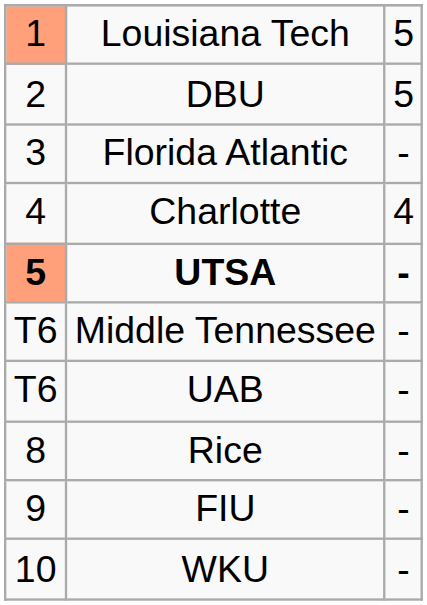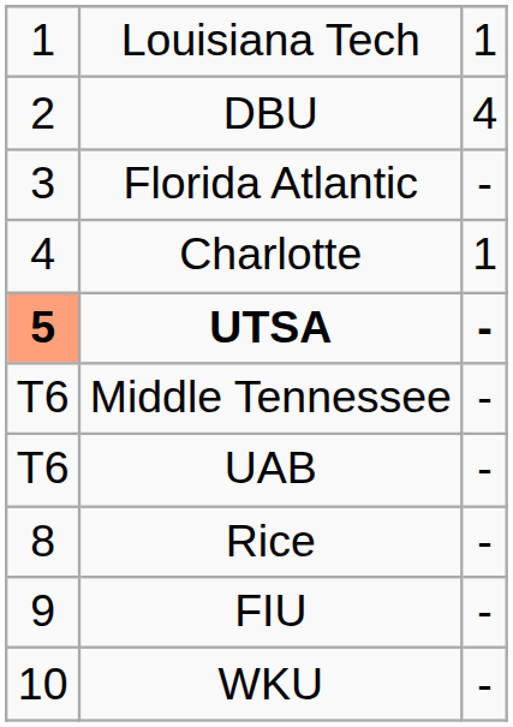 <table class="wikitable" align="center" >
 <tr align="center">
 </tr>
 <tr align="center">
-<td style="background: lightsalmon;">1</td>
+<td>1</td>
 <td>Louisiana Tech</td>
-<td>5</td>
+<td>1</td>
 </tr>
 <tr align="center">
 <td>2</td>
 <td>DBU</td>
-<td>5</td>
+<td>4</td>
 </tr>
 <tr align="center">
 <td>3</td>
 <td>Florida Atlantic</td>
 <td>-</td>
 </tr>
 <tr align="center">
 <td>4</td>
 <td>Charlotte</td>
-<td>4</td>
+<td>1</td>
 </tr>
 <tr align="center">
 <td style="background: lightsalmon;"><strong>5</strong></td>
 <td><strong>UTSA</strong></td>
 <td><strong>-</strong></td>
 </tr>
 <tr align="center">
 <td>T6</td>
 <td>Middle Tennessee</td>
 <td>-</td>
 </tr>
 <tr align="center">
 <td>T6</td>
 <td>UAB</td>
 <td>-</td>
 </tr>
 <tr align="center">
 <td>8</td>
 <td>Rice</td>
 <td>-</td>
 </tr>
 <tr align="center">
 <td>9</td>
 <td>FIU</td>
 <td>-</td>
 </tr>
 <tr align="center">
 <td>10</td>
 <td>WKU</td>
 <td>-</td>
 </tr>
 </table>
